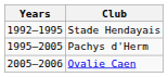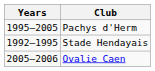 <table class="wikitable">
 <tr>
 <th>Years</th>
 <th>Club</th>
 </tr>
 <tr>
+<td>1995–2005</td>
+<td>Pachys d'Herm</td>
+</tr>
+<tr>
 <td>1992–1995</td>
 <td>Stade Hendayais</td>
-</tr>
-<tr>
-<td>1995–2005</td>
-<td>Pachys d'Herm</td>
 </tr>
 <tr>
 <td>2005–2006</td>
 <td><a href='#'>Ovalie Caen</a></td>
 </tr>
 </table>
